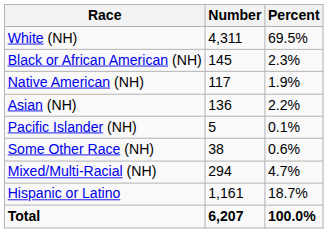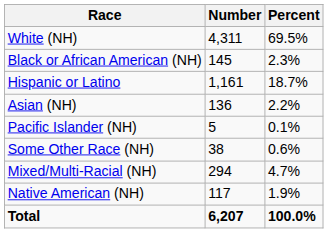 <table class="wikitable">
 <tr>
 <th>Race</th>
 <th>Number</th>
 <th>Percent</th>
 </tr>
 <tr>
 <td><a href='#'>White</a> (NH)</td>
 <td>4,311</td>
 <td>69.5%</td>
 </tr>
 <tr>
 <td><a href='#'>Black or African American</a> (NH)</td>
 <td>145</td>
 <td>2.3%</td>
 </tr>
 <tr>
-<td><a href='#'>Native American</a> (NH)</td>
-<td>117</td>
-<td>1.9%</td>
+<td><a href='#'>Hispanic or Latino</a></td>
+<td>1,161</td>
+<td>18.7%</td>
 </tr>
 <tr>
 <td><a href='#'>Asian</a> (NH)</td>
 <td>136</td>
 <td>2.2%</td>
 </tr>
 <tr>
 <td><a href='#'>Pacific Islander</a> (NH)</td>
 <td>5</td>
 <td>0.1%</td>
 </tr>
 <tr>
 <td><a href='#'>Some Other Race</a> (NH)</td>
 <td>38</td>
 <td>0.6%</td>
 </tr>
 <tr>
 <td><a href='#'>Mixed/Multi-Racial</a> (NH)</td>
 <td>294</td>
 <td>4.7%</td>
 </tr>
 <tr>
-<td><a href='#'>Hispanic or Latino</a></td>
-<td>1,161</td>
-<td>18.7%</td>
+<td><a href='#'>Native American</a> (NH)</td>
+<td>117</td>
+<td>1.9%</td>
 </tr>
 <tr>
 <td><strong>Total</strong></td>
 <td><strong>6,207</strong></td>
 <td><strong>100.0%</strong></td>
 </tr>
 </table>
